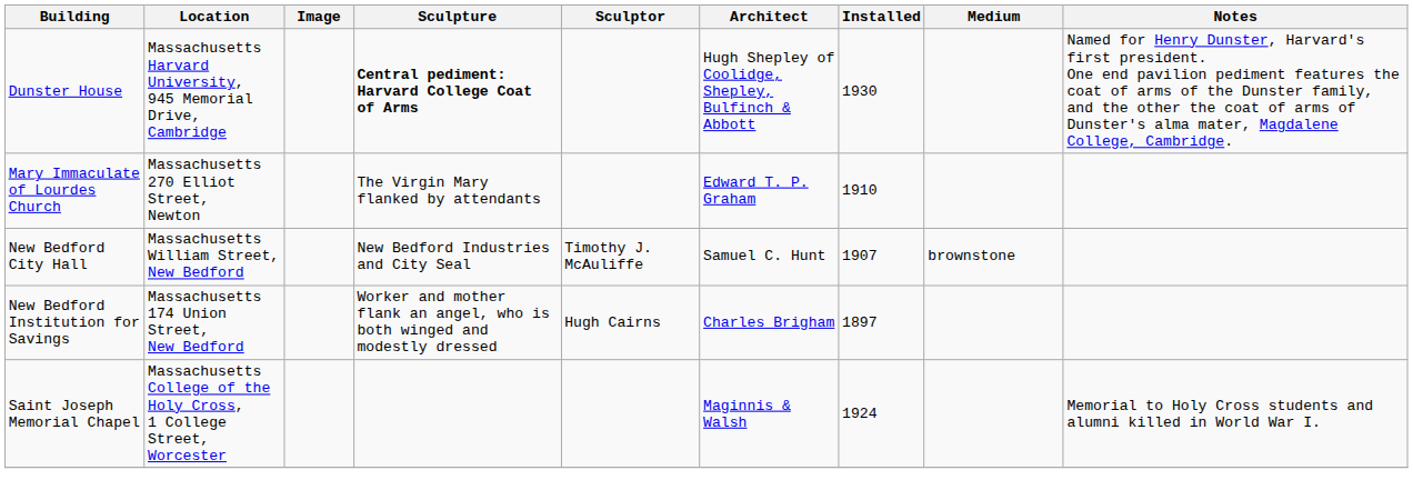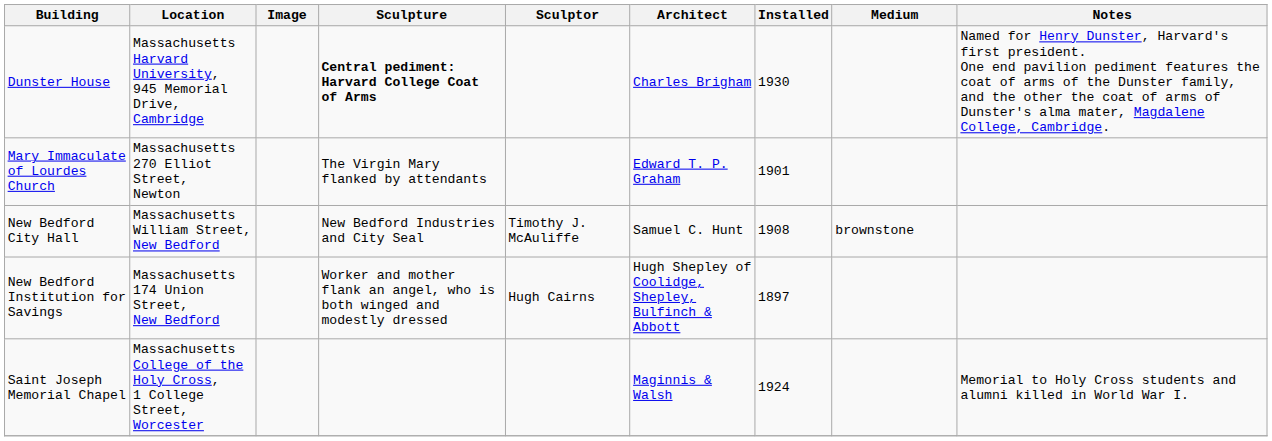 <table class="wikitable sortable">
 <tr>
 <th width="10%">Building</th>
 <th width="10%">Location</th>
 <th width="5%">Image</th>
 <th width="15%">Sculpture</th>
 <th width="10%">Sculptor</th>
 <th width="10%">Architect</th>
 <th width="5%">Installed</th>
 <th width="10%">Medium</th>
 <th width="25%">Notes</th>
 </tr>
 <tr>
 <td><a href='#'>Dunster House</a></td>
 <td>Massachusetts<br><a href='#'>Harvard University</a>,<br>945 Memorial Drive,<br><a href='#'>Cambridge</a></td>
 <td></td>
 <td><strong>Central pediment: Harvard College Coat of Arms</strong></td>
 <td></td>
-<td>Hugh Shepley of <a href='#'>Coolidge, Shepley, Bulfinch & Abbott</a></td>
+<td><a href='#'>Charles Brigham</a></td>
 <td>1930</td>
 <td></td>
 <td>Named for <a href='#'>Henry Dunster</a>, Harvard's first president.<br>One end pavilion pediment features the coat of arms of the Dunster family, and the other the coat of arms of Dunster's alma mater, <a href='#'>Magdalene College, Cambridge</a>.</td>
 </tr>
 <tr>
 <td><a href='#'>Mary Immaculate of Lourdes Church</a></td>
 <td>Massachusetts<br>270 Elliot Street,<br>Newton</td>
 <td></td>
 <td>The Virgin Mary flanked by attendants</td>
 <td></td>
 <td><a href='#'>Edward T. P. Graham</a></td>
-<td>1910</td>
+<td>1901</td>
 <td></td>
 <td></td>
 </tr>
 <tr>
 <td>New Bedford City Hall</td>
 <td>Massachusetts<br>William Street,<br><a href='#'>New Bedford</a></td>
 <td></td>
 <td>New Bedford Industries and City Seal</td>
 <td>Timothy J. McAuliffe</td>
 <td>Samuel C. Hunt</td>
-<td>1907</td>
+<td>1908</td>
 <td>brownstone</td>
 <td></td>
 </tr>
 <tr>
 <td>New Bedford Institution for Savings</td>
 <td>Massachusetts<br>174 Union Street,<br><a href='#'>New Bedford</a></td>
 <td></td>
 <td>Worker and mother flank an angel, who is both winged and modestly dressed</td>
 <td>Hugh Cairns</td>
-<td><a href='#'>Charles Brigham</a></td>
+<td>Hugh Shepley of <a href='#'>Coolidge, Shepley, Bulfinch & Abbott</a></td>
 <td>1897</td>
 <td></td>
 <td></td>
 </tr>
 <tr>
 <td>Saint Joseph Memorial Chapel</td>
 <td>Massachusetts<br><a href='#'>College of the Holy Cross</a>,<br>1 College Street,<br><a href='#'>Worcester</a></td>
 <td></td>
 <td></td>
 <td></td>
 <td><a href='#'>Maginnis & Walsh</a></td>
 <td>1924</td>
 <td></td>
 <td>Memorial to Holy Cross students and alumni killed in World War I.</td>
 </tr>
 <tr>
 </tr>
 </table>
